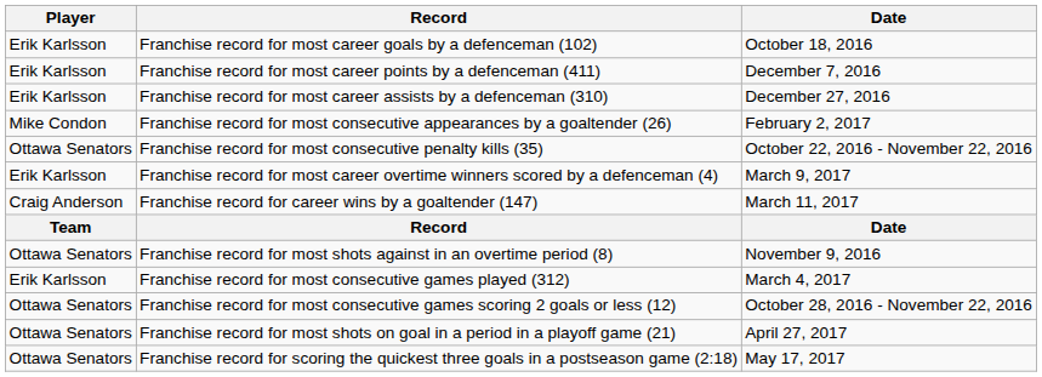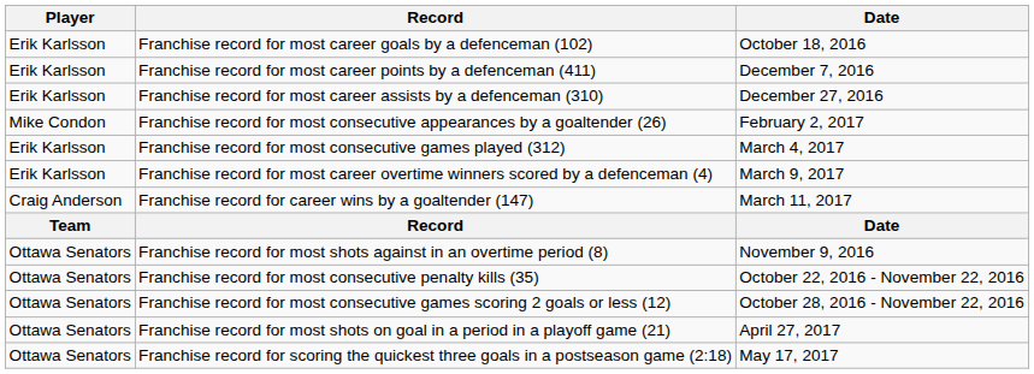 <table class="wikitable">
 <tr>
 <th>Player</th>
 <th>Record</th>
 <th>Date</th>
 </tr>
 <tr>
 <td>Erik Karlsson</td>
 <td>Franchise record for most career goals by a defenceman (102)</td>
 <td>October 18, 2016</td>
 </tr>
 <tr>
 <td>Erik Karlsson</td>
 <td>Franchise record for most career points by a defenceman (411)</td>
 <td>December 7, 2016</td>
 </tr>
 <tr>
 <td>Erik Karlsson</td>
 <td>Franchise record for most career assists by a defenceman (310)</td>
 <td>December 27, 2016</td>
 </tr>
 <tr>
 <td>Mike Condon</td>
 <td>Franchise record for most consecutive appearances by a goaltender (26)</td>
 <td>February 2, 2017</td>
 </tr>
 <tr>
-<td>Ottawa Senators</td>
-<td>Franchise record for most consecutive penalty kills (35)</td>
-<td>October 22, 2016 - November 22, 2016</td>
+<td>Erik Karlsson</td>
+<td>Franchise record for most consecutive games played (312)</td>
+<td>March 4, 2017</td>
 </tr>
 <tr>
 <td>Erik Karlsson</td>
 <td>Franchise record for most career overtime winners scored by a defenceman (4)</td>
 <td>March 9, 2017</td>
 </tr>
 <tr>
 <td>Craig Anderson</td>
 <td>Franchise record for career wins by a goaltender (147)</td>
 <td>March 11, 2017</td>
 </tr>
 <tr>
 <th>Team</th>
 <th>Record</th>
 <th>Date</th>
 </tr>
 <tr>
 <td>Ottawa Senators</td>
 <td>Franchise record for most shots against in an overtime period (8)</td>
 <td>November 9, 2016</td>
 </tr>
 <tr>
-<td>Erik Karlsson</td>
-<td>Franchise record for most consecutive games played (312)</td>
-<td>March 4, 2017</td>
+<td>Ottawa Senators</td>
+<td>Franchise record for most consecutive penalty kills (35)</td>
+<td>October 22, 2016 - November 22, 2016</td>
 </tr>
 <tr>
 <td>Ottawa Senators</td>
 <td>Franchise record for most consecutive games scoring 2 goals or less (12)</td>
 <td>October 28, 2016 - November 22, 2016</td>
 </tr>
 <tr>
 <td>Ottawa Senators</td>
 <td>Franchise record for most shots on goal in a period in a playoff game (21)</td>
 <td>April 27, 2017</td>
 </tr>
 <tr>
 <td>Ottawa Senators</td>
 <td>Franchise record for scoring the quickest three goals in a postseason game (2:18)</td>
 <td>May 17, 2017</td>
 </tr>
 </table>
